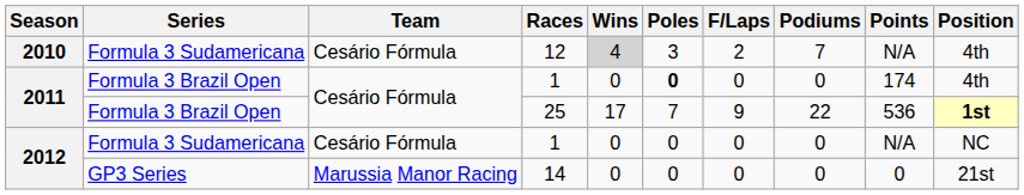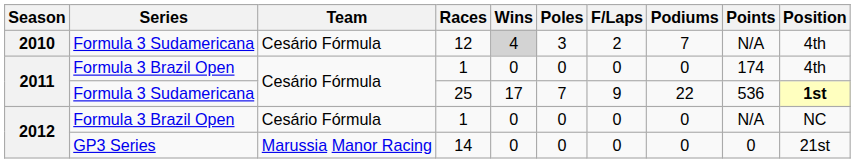 <table class="wikitable" style="font-size: 90%; text-align:center">
 <tr>
 <th>Season</th>
 <th>Series</th>
 <th>Team</th>
 <th>Races</th>
 <th>Wins</th>
 <th>Poles</th>
 <th>F/Laps</th>
 <th>Podiums</th>
 <th>Points</th>
 <th>Position</th>
 </tr>
 <tr>
 <th>2010</th>
 <td align=left><a href='#'>Formula 3 Sudamericana</a></td>
 <td align=left>Cesário Fórmula</td>
 <td>12</td>
 <td style="background: lightgrey;">4</td>
 <td>3</td>
 <td>2</td>
 <td>7</td>
 <td>N/A</td>
 <td>4th</td>
 </tr>
 <tr>
 <th rowspan=2>2011</th>
 <td align=left><a href='#'>Formula 3 Brazil Open</a></td>
 <td rowspan=2 align=left>Cesário Fórmula</td>
 <td>1</td>
 <td>0</td>
-<td><strong>0</strong></td>
+<td>0</td>
 <td>0</td>
 <td>0</td>
 <td>174</td>
 <td>4th</td>
 </tr>
 <tr>
-<td align=left><a href='#'>Formula 3 Brazil Open</a></td>
+<td align=left><a href='#'>Formula 3 Sudamericana</a></td>
 <td>25</td>
 <td>17</td>
 <td>7</td>
 <td>9</td>
 <td>22</td>
 <td>536</td>
 <td style="background:#FFFFBF;"><strong>1st</strong></td>
 </tr>
 <tr>
 <th rowspan=2>2012</th>
-<td align=left><a href='#'>Formula 3 Sudamericana</a></td>
+<td align=left><a href='#'>Formula 3 Brazil Open</a></td>
 <td align=left>Cesário Fórmula</td>
 <td>1</td>
 <td>0</td>
 <td>0</td>
 <td>0</td>
 <td>0</td>
 <td>N/A</td>
 <td>NC</td>
 </tr>
 <tr>
 <td align=left><a href='#'>GP3 Series</a></td>
 <td align=left><a href='#'>Marussia</a> <a href='#'>Manor Racing</a></td>
 <td>14</td>
 <td>0</td>
 <td>0</td>
 <td>0</td>
 <td>0</td>
 <td>0</td>
 <td>21st</td>
 </tr>
 </table>
